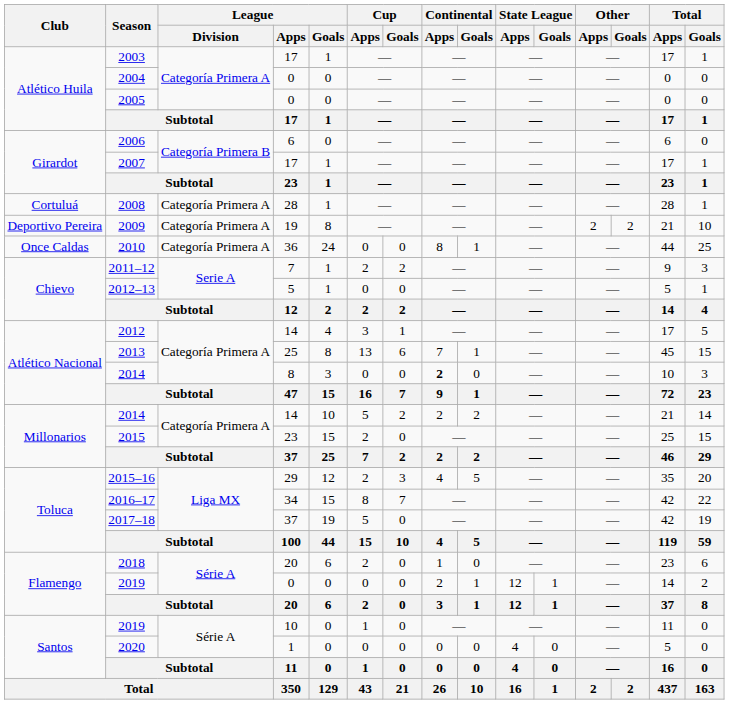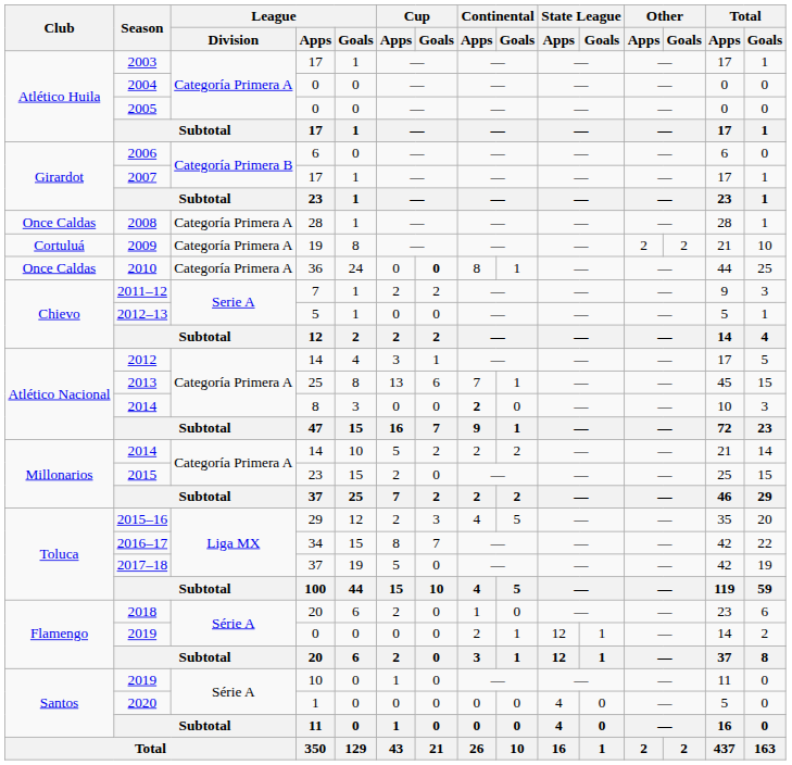 <table class="wikitable" style="text-align: center;">
 <tr>
 <th rowspan="2">Club</th>
 <th rowspan="2">Season</th>
 <th colspan="3">League</th>
 <th colspan="2">Cup</th>
 <th colspan="2">Continental</th>
 <th colspan="2">State League</th>
 <th colspan="2">Other</th>
 <th colspan="2">Total</th>
 </tr>
 <tr>
 <th>Division</th>
 <th>Apps</th>
 <th>Goals</th>
 <th>Apps</th>
 <th>Goals</th>
 <th>Apps</th>
 <th>Goals</th>
 <th>Apps</th>
 <th>Goals</th>
 <th>Apps</th>
 <th>Goals</th>
 <th>Apps</th>
 <th>Goals</th>
 </tr>
 <tr>
 <td rowspan="4" valign="center"><a href='#'>Atlético Huila</a></td>
 <td><a href='#'>2003</a></td>
 <td rowspan="3"><a href='#'>Categoría Primera A</a></td>
 <td>17</td>
 <td>1</td>
 <td colspan="2">—</td>
 <td colspan="2">—</td>
 <td colspan="2">—</td>
 <td colspan="2">—</td>
 <td>17</td>
 <td>1</td>
 </tr>
 <tr>
 <td><a href='#'>2004</a></td>
 <td>0</td>
 <td>0</td>
 <td colspan="2">—</td>
 <td colspan="2">—</td>
 <td colspan="2">—</td>
 <td colspan="2">—</td>
 <td>0</td>
 <td>0</td>
 </tr>
 <tr>
 <td><a href='#'>2005</a></td>
 <td>0</td>
 <td>0</td>
 <td colspan="2">—</td>
 <td colspan="2">—</td>
 <td colspan="2">—</td>
 <td colspan="2">—</td>
 <td>0</td>
 <td>0</td>
 </tr>
 <tr>
 <th colspan="2">Subtotal</th>
 <th>17</th>
 <th>1</th>
 <th colspan="2">—</th>
 <th colspan="2">—</th>
 <th colspan="2">—</th>
 <th colspan="2">—</th>
 <th>17</th>
 <th>1</th>
 </tr>
 <tr>
 <td rowspan="3" valign="center"><a href='#'>Girardot</a></td>
 <td><a href='#'>2006</a></td>
 <td rowspan="2"><a href='#'>Categoría Primera B</a></td>
 <td>6</td>
 <td>0</td>
 <td colspan="2">—</td>
 <td colspan="2">—</td>
 <td colspan="2">—</td>
 <td colspan="2">—</td>
 <td>6</td>
 <td>0</td>
 </tr>
 <tr>
 <td><a href='#'>2007</a></td>
 <td>17</td>
 <td>1</td>
 <td colspan="2">—</td>
 <td colspan="2">—</td>
 <td colspan="2">—</td>
 <td colspan="2">—</td>
 <td>17</td>
 <td>1</td>
 </tr>
 <tr>
 <th colspan="2">Subtotal</th>
 <th>23</th>
 <th>1</th>
 <th colspan="2">—</th>
 <th colspan="2">—</th>
 <th colspan="2">—</th>
 <th colspan="2">—</th>
 <th>23</th>
 <th>1</th>
 </tr>
 <tr>
-<td valign="center"><a href='#'>Cortuluá</a></td>
+<td valign="center"><a href='#'>Once Caldas</a></td>
 <td><a href='#'>2008</a></td>
 <td>Categoría Primera A</td>
 <td>28</td>
 <td>1</td>
 <td colspan="2">—</td>
 <td colspan="2">—</td>
 <td colspan="2">—</td>
 <td colspan="2">—</td>
 <td>28</td>
 <td>1</td>
 </tr>
 <tr>
-<td valign="center"><a href='#'>Deportivo Pereira</a></td>
+<td valign="center"><a href='#'>Cortuluá</a></td>
 <td><a href='#'>2009</a></td>
 <td>Categoría Primera A</td>
 <td>19</td>
 <td>8</td>
 <td colspan="2">—</td>
 <td colspan="2">—</td>
 <td colspan="2">—</td>
 <td>2</td>
 <td>2</td>
 <td>21</td>
 <td>10</td>
 </tr>
 <tr>
 <td valign="center"><a href='#'>Once Caldas</a></td>
 <td><a href='#'>2010</a></td>
 <td>Categoría Primera A</td>
 <td>36</td>
 <td>24</td>
 <td>0</td>
-<td>0</td>
+<td><strong>0</strong></td>
 <td>8</td>
 <td>1</td>
 <td colspan="2">—</td>
 <td colspan="2">—</td>
 <td>44</td>
 <td>25</td>
 </tr>
 <tr>
 <td rowspan="3" valign="center"><a href='#'>Chievo</a></td>
 <td><a href='#'>2011–12</a></td>
 <td rowspan="2"><a href='#'>Serie A</a></td>
 <td>7</td>
 <td>1</td>
 <td>2</td>
 <td>2</td>
 <td colspan="2">—</td>
 <td colspan="2">—</td>
 <td colspan="2">—</td>
 <td>9</td>
 <td>3</td>
 </tr>
 <tr>
 <td><a href='#'>2012–13</a></td>
 <td>5</td>
 <td>1</td>
 <td>0</td>
 <td>0</td>
 <td colspan="2">—</td>
 <td colspan="2">—</td>
 <td colspan="2">—</td>
 <td>5</td>
 <td>1</td>
 </tr>
 <tr>
 <th colspan="2">Subtotal</th>
 <th>12</th>
 <th>2</th>
 <th>2</th>
 <th>2</th>
 <th colspan="2">—</th>
 <th colspan="2">—</th>
 <th colspan="2">—</th>
 <th>14</th>
 <th>4</th>
 </tr>
 <tr>
 <td rowspan="4" valign="center"><a href='#'>Atlético Nacional</a></td>
 <td><a href='#'>2012</a></td>
 <td rowspan="3">Categoría Primera A</td>
 <td>14</td>
 <td>4</td>
 <td>3</td>
 <td>1</td>
 <td colspan="2">—</td>
 <td colspan="2">—</td>
 <td colspan="2">—</td>
 <td>17</td>
 <td>5</td>
 </tr>
 <tr>
 <td><a href='#'>2013</a></td>
 <td>25</td>
 <td>8</td>
 <td>13</td>
 <td>6</td>
 <td>7</td>
 <td>1</td>
 <td colspan="2">—</td>
 <td colspan="2">—</td>
 <td>45</td>
 <td>15</td>
 </tr>
 <tr>
 <td><a href='#'>2014</a></td>
 <td>8</td>
 <td>3</td>
 <td>0</td>
 <td>0</td>
 <td><strong>2</strong></td>
 <td>0</td>
 <td colspan="2">—</td>
 <td colspan="2">—</td>
 <td>10</td>
 <td>3</td>
 </tr>
 <tr>
 <th colspan="2">Subtotal</th>
 <th>47</th>
 <th>15</th>
 <th>16</th>
 <th>7</th>
 <th>9</th>
 <th>1</th>
 <th colspan="2">—</th>
 <th colspan="2">—</th>
 <th>72</th>
 <th>23</th>
 </tr>
 <tr>
 <td rowspan="3" valign="center"><a href='#'>Millonarios</a></td>
 <td><a href='#'>2014</a></td>
 <td rowspan="2">Categoría Primera A</td>
 <td>14</td>
 <td>10</td>
 <td>5</td>
 <td>2</td>
 <td>2</td>
 <td>2</td>
 <td colspan="2">—</td>
 <td colspan="2">—</td>
 <td>21</td>
 <td>14</td>
 </tr>
 <tr>
 <td><a href='#'>2015</a></td>
 <td>23</td>
 <td>15</td>
 <td>2</td>
 <td>0</td>
 <td colspan="2">—</td>
 <td colspan="2">—</td>
 <td colspan="2">—</td>
 <td>25</td>
 <td>15</td>
 </tr>
 <tr>
 <th colspan="2">Subtotal</th>
 <th>37</th>
 <th>25</th>
 <th>7</th>
 <th>2</th>
 <th>2</th>
 <th>2</th>
 <th colspan="2">—</th>
 <th colspan="2">—</th>
 <th>46</th>
 <th>29</th>
 </tr>
 <tr>
 <td rowspan="4" valign="center"><a href='#'>Toluca</a></td>
 <td><a href='#'>2015–16</a></td>
 <td rowspan="3"><a href='#'>Liga MX</a></td>
 <td>29</td>
 <td>12</td>
 <td>2</td>
 <td>3</td>
 <td>4</td>
 <td>5</td>
 <td colspan="2">—</td>
 <td colspan="2">—</td>
 <td>35</td>
 <td>20</td>
 </tr>
 <tr>
 <td><a href='#'>2016–17</a></td>
 <td>34</td>
 <td>15</td>
 <td>8</td>
 <td>7</td>
 <td colspan="2">—</td>
 <td colspan="2">—</td>
 <td colspan="2">—</td>
 <td>42</td>
 <td>22</td>
 </tr>
 <tr>
 <td><a href='#'>2017–18</a></td>
 <td>37</td>
 <td>19</td>
 <td>5</td>
 <td>0</td>
 <td colspan="2">—</td>
 <td colspan="2">—</td>
 <td colspan="2">—</td>
 <td>42</td>
 <td>19</td>
 </tr>
 <tr>
 <th colspan="2">Subtotal</th>
 <th>100</th>
 <th>44</th>
 <th>15</th>
 <th>10</th>
 <th>4</th>
 <th>5</th>
 <th colspan="2">—</th>
 <th colspan="2">—</th>
 <th>119</th>
 <th>59</th>
 </tr>
 <tr>
 <td rowspan="3" valign="center"><a href='#'>Flamengo</a></td>
 <td><a href='#'>2018</a></td>
 <td rowspan="2"><a href='#'>Série A</a></td>
 <td>20</td>
 <td>6</td>
 <td>2</td>
 <td>0</td>
 <td>1</td>
 <td>0</td>
 <td colspan="2">—</td>
 <td colspan="2">—</td>
 <td>23</td>
 <td>6</td>
 </tr>
 <tr>
 <td><a href='#'>2019</a></td>
 <td>0</td>
 <td>0</td>
 <td>0</td>
 <td>0</td>
 <td>2</td>
 <td>1</td>
 <td>12</td>
 <td>1</td>
 <td colspan="2">—</td>
 <td>14</td>
 <td>2</td>
 </tr>
 <tr>
 <th colspan="2">Subtotal</th>
 <th>20</th>
 <th>6</th>
 <th>2</th>
 <th>0</th>
 <th>3</th>
 <th>1</th>
 <th>12</th>
 <th>1</th>
 <th colspan="2">—</th>
 <th>37</th>
 <th>8</th>
 </tr>
 <tr>
 <td rowspan="3" valign="center"><a href='#'>Santos</a></td>
 <td><a href='#'>2019</a></td>
 <td rowspan="2">Série A</td>
 <td>10</td>
 <td>0</td>
 <td>1</td>
 <td>0</td>
 <td colspan="2">—</td>
 <td colspan="2">—</td>
 <td colspan="2">—</td>
 <td>11</td>
 <td>0</td>
 </tr>
 <tr>
 <td><a href='#'>2020</a></td>
 <td>1</td>
 <td>0</td>
 <td>0</td>
 <td>0</td>
 <td>0</td>
 <td>0</td>
 <td>4</td>
 <td>0</td>
 <td colspan="2">—</td>
 <td>5</td>
 <td>0</td>
 </tr>
 <tr>
 <th colspan="2">Subtotal</th>
 <th>11</th>
 <th>0</th>
 <th>1</th>
 <th>0</th>
 <th>0</th>
 <th>0</th>
 <th>4</th>
 <th>0</th>
 <th colspan="2">—</th>
 <th>16</th>
 <th>0</th>
 </tr>
 <tr>
 <th colspan="3"><strong>Total</strong></th>
 <th>350</th>
 <th>129</th>
 <th>43</th>
 <th>21</th>
 <th>26</th>
 <th>10</th>
 <th>16</th>
 <th>1</th>
 <th>2</th>
 <th>2</th>
 <th>437</th>
 <th>163</th>
 </tr>
 </table>
